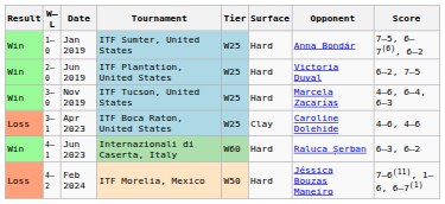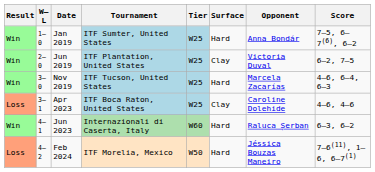 <table class="sortable wikitable">
 <tr>
 <th>Result</th>
 <th class="unsortable">W–L</th>
 <th>Date</th>
 <th>Tournament</th>
 <th>Tier</th>
 <th>Surface</th>
 <th>Opponent</th>
 <th class="unsortable">Score</th>
 </tr>
 <tr>
 <td bgcolor=98FB98>Win</td>
 <td><small>1–0</small></td>
 <td>Jan 2019</td>
 <td style="background:lightblue;">ITF Sumter, United States</td>
 <td style="background:lightblue;">W25</td>
 <td>Hard</td>
 <td> <a href='#'>Anna Bondár</a></td>
 <td>7–5, 6–7<sup>(6)</sup>, 6–2</td>
 </tr>
 <tr>
 <td bgcolor=98FB98>Win</td>
 <td><small>2–0</small></td>
 <td>Jun 2019</td>
 <td style="background:lightblue;">ITF Plantation, United States</td>
 <td style="background:lightblue;">W25</td>
-<td>Hard</td>
+<td>Clay</td>
 <td> <a href='#'>Victoria Duval</a></td>
 <td>6–2, 7–5</td>
 </tr>
 <tr>
 <td bgcolor=98FB98>Win</td>
 <td><small>3–0</small></td>
 <td>Nov 2019</td>
 <td style="background:lightblue;">ITF Tucson, United States</td>
 <td style="background:lightblue;">W25</td>
 <td>Hard</td>
 <td> <a href='#'>Marcela Zacarías</a></td>
 <td>4–6, 6–4, 6–3</td>
 </tr>
 <tr>
 <td bgcolor=ffa07a>Loss</td>
 <td><small>3–1</small></td>
 <td>Apr 2023</td>
 <td style="background:lightblue;">ITF Boca Raton, United States</td>
 <td style="background:lightblue;">W25</td>
 <td>Clay</td>
 <td> <a href='#'>Caroline Dolehide</a></td>
 <td>4–6, 4–6</td>
 </tr>
 <tr>
 <td bgcolor=98FB98>Win</td>
 <td><small>4–1</small></td>
 <td>Jun 2023</td>
 <td style="background:#addfad;">Internazionali di Caserta, Italy</td>
 <td style="background:#addfad;">W60</td>
 <td>Hard</td>
 <td> <a href='#'>Raluca Șerban</a></td>
 <td>6–3, 6–2</td>
 </tr>
 <tr>
 <td bgcolor=ffa07a>Loss</td>
 <td><small>4–2</small></td>
 <td>Feb 2024</td>
 <td style="background:#ffe4c4;">ITF Morelia, Mexico</td>
 <td style="background:#ffe4c4;">W50</td>
 <td>Hard</td>
 <td> <a href='#'>Jéssica Bouzas Maneiro</a></td>
 <td>7–6<sup>(11)</sup>, 1–6, 6–7<sup>(1)</sup></td>
 </tr>
 </table>
